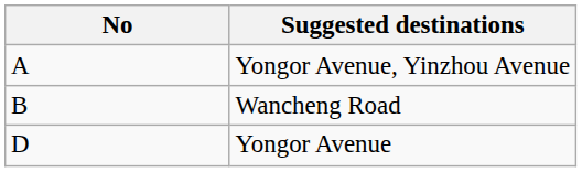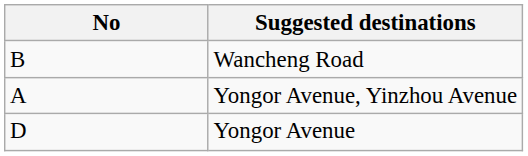 <table class="wikitable" style="margin-bottom: 10px;">
 <tr>
 <th width="135px">No</th>
 <th>Suggested destinations</th>
 </tr>
 <tr>
+<td>B</td>
+<td>Wancheng Road</td>
+</tr>
+<tr>
 <td>A</td>
 <td>Yongor Avenue, Yinzhou Avenue</td>
-</tr>
-<tr>
-<td>B</td>
-<td>Wancheng Road</td>
 </tr>
 <tr>
 <td>D</td>
 <td>Yongor Avenue</td>
 </tr>
 </table>
